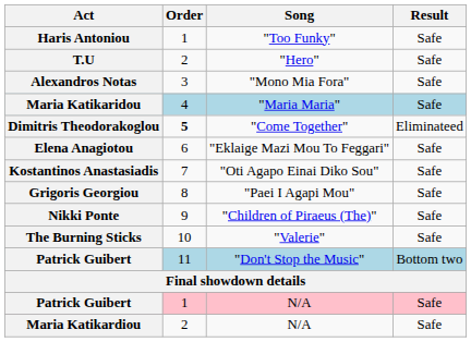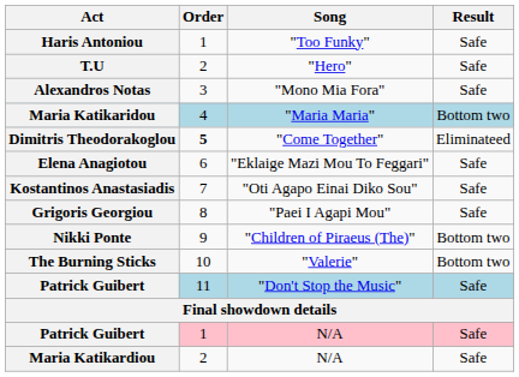 <table class="wikitable plainrowheaders" style="text-align:center;">
 <tr>
 <th scope="col">Act</th>
 <th scope="col">Order</th>
 <th scope="col">Song</th>
 <th scope="col">Result</th>
 </tr>
 <tr>
 <th scope="row">Haris Antoniou</th>
 <td>1</td>
 <td>"<a href='#'>Too Funky</a>"</td>
 <td>Safe</td>
 </tr>
 <tr>
 <th scope="row">T.U</th>
 <td>2</td>
 <td>"<a href='#'>Hero</a>"</td>
 <td>Safe</td>
 </tr>
 <tr>
 <th scope="row">Alexandros Notas</th>
 <td>3</td>
 <td>"Mono Mia Fora"</td>
 <td>Safe</td>
 </tr>
 <tr style="background:lightblue;">
 <th scope="row">Maria Katikaridou</th>
 <td>4</td>
 <td>"<a href='#'>Maria Maria</a>"</td>
-<td>Safe</td>
+<td>Bottom two</td>
 </tr>
 <tr>
 <th scope="row">Dimitris Theodorakoglou</th>
 <td><strong>5</strong></td>
 <td>"<a href='#'>Come Together</a>"</td>
 <td>Eliminateed</td>
 </tr>
 <tr>
 <th scope="row">Elena Anagiotou</th>
 <td>6</td>
 <td>"Eklaige Mazi Mou To Feggari"</td>
 <td>Safe</td>
 </tr>
 <tr>
 <th scope="row">Kostantinos Anastasiadis</th>
 <td>7</td>
 <td>"Oti Agapo Einai Diko Sou"</td>
 <td>Safe</td>
 </tr>
 <tr>
 <th scope="row">Grigoris Georgiou</th>
 <td>8</td>
 <td>"Paei I Agapi Mou"</td>
 <td>Safe</td>
 </tr>
 <tr>
 <th scope="row">Nikki Ponte</th>
 <td>9</td>
 <td>"<a href='#'>Children of Piraeus (The)</a>"</td>
-<td>Safe</td>
+<td>Bottom two</td>
 </tr>
 <tr>
 <th scope="row">The Burning Sticks</th>
 <td>10</td>
 <td>"<a href='#'>Valerie</a>"</td>
-<td>Safe</td>
+<td>Bottom two</td>
 </tr>
 <tr style="background:lightblue;">
 <th scope="row">Patrick Guibert</th>
 <td>11</td>
 <td>"<a href='#'>Don't Stop the Music</a>"</td>
-<td>Bottom two</td>
+<td>Safe</td>
 </tr>
 <tr>
 <th scope="col" colspan="6">Final showdown details</th>
 </tr>
 <tr style="background:pink;">
 <th scope="row">Patrick Guibert</th>
 <td>1</td>
 <td>N/A</td>
 <td>Safe</td>
 </tr>
 <tr>
 <th scope="row">Maria Katikardiou</th>
 <td>2</td>
 <td>N/A</td>
 <td>Safe</td>
 </tr>
 </table>
